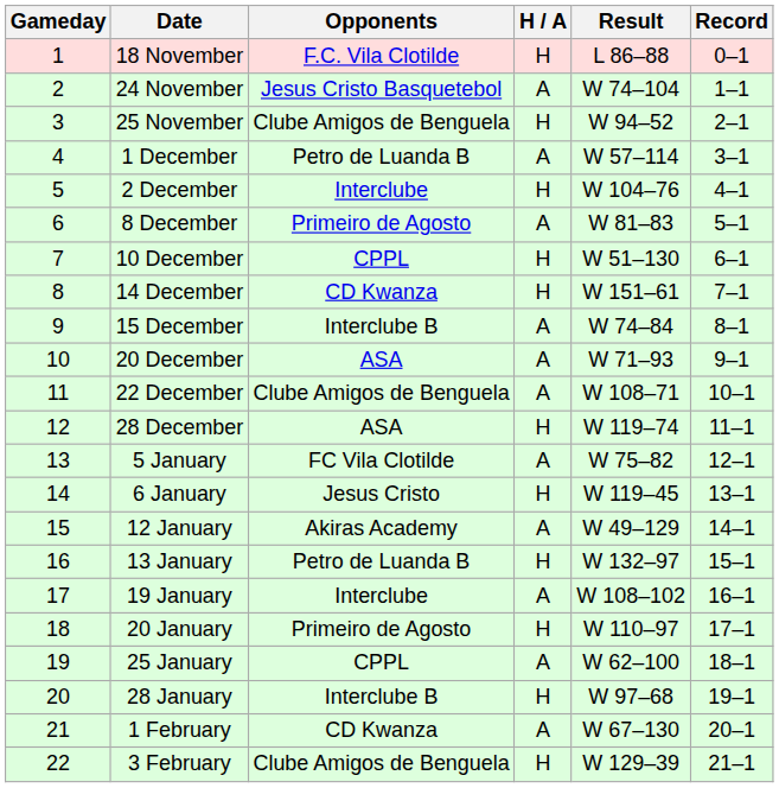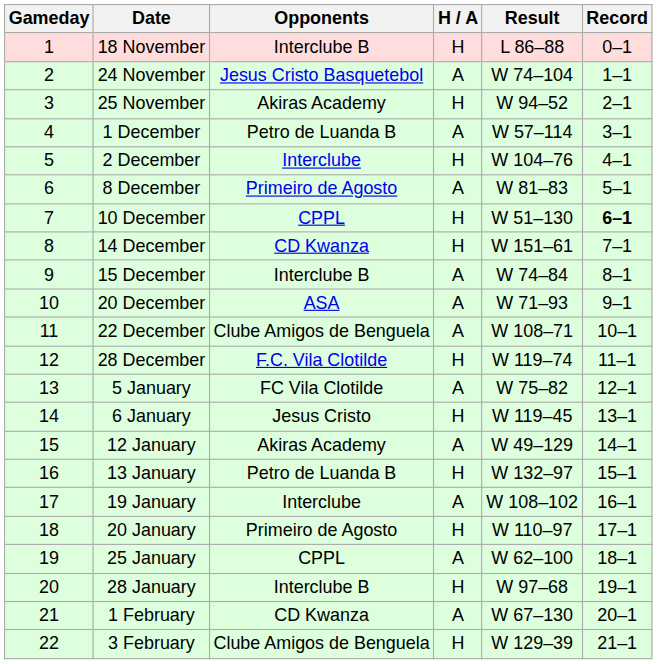 <table class="wikitable" style="text-align:center">
 <tr>
 <th>Gameday</th>
 <th>Date</th>
 <th>Opponents</th>
 <th>H / A</th>
 <th>Result</th>
 <th>Record</th>
 </tr>
 <tr bgcolor="#fdd">
 <td>1</td>
 <td>18 November</td>
-<td><a href='#'>F.C. Vila Clotilde</a></td>
+<td>Interclube B</td>
 <td>H</td>
 <td>L 86–88</td>
 <td>0–1</td>
 </tr>
 <tr bgcolor="#dfd">
 <td>2</td>
 <td>24 November</td>
 <td><a href='#'>Jesus Cristo Basquetebol</a></td>
 <td>A</td>
 <td>W 74–104</td>
 <td>1–1</td>
 </tr>
 <tr bgcolor="#dfd">
 <td>3</td>
 <td>25 November</td>
-<td>Clube Amigos de Benguela</td>
+<td>Akiras Academy</td>
 <td>H</td>
 <td>W 94–52</td>
 <td>2–1</td>
 </tr>
 <tr bgcolor="#dfd">
 <td>4</td>
 <td>1 December</td>
 <td>Petro de Luanda B</td>
 <td>A</td>
 <td>W 57–114</td>
 <td>3–1</td>
 </tr>
 <tr bgcolor="#dfd">
 <td>5</td>
 <td>2 December</td>
 <td><a href='#'>Interclube</a></td>
 <td>H</td>
 <td>W 104–76</td>
 <td>4–1</td>
 </tr>
 <tr bgcolor="#dfd">
 <td>6</td>
 <td>8 December</td>
 <td><a href='#'>Primeiro de Agosto</a></td>
 <td>A</td>
 <td>W 81–83</td>
 <td>5–1</td>
 </tr>
 <tr bgcolor="#dfd">
 <td>7</td>
 <td>10 December</td>
 <td><a href='#'>CPPL</a></td>
 <td>H</td>
 <td>W 51–130</td>
-<td>6–1</td>
+<td><strong>6–1</strong></td>
 </tr>
 <tr bgcolor="#dfd">
 <td>8</td>
 <td>14 December</td>
 <td><a href='#'>CD Kwanza</a></td>
 <td>H</td>
 <td>W 151–61</td>
 <td>7–1</td>
 </tr>
 <tr bgcolor="#dfd">
 <td>9</td>
 <td>15 December</td>
 <td>Interclube B</td>
 <td>A</td>
 <td>W 74–84</td>
 <td>8–1</td>
 </tr>
 <tr bgcolor="#dfd">
 <td>10</td>
 <td>20 December</td>
 <td><a href='#'>ASA</a></td>
 <td>A</td>
 <td>W 71–93</td>
 <td>9–1</td>
 </tr>
 <tr bgcolor="#dfd">
 <td>11</td>
 <td>22 December</td>
 <td>Clube Amigos de Benguela</td>
 <td>A</td>
 <td>W 108–71</td>
 <td>10–1</td>
 </tr>
 <tr bgcolor="#dfd">
 <td>12</td>
 <td>28 December</td>
-<td>ASA</td>
+<td><a href='#'>F.C. Vila Clotilde</a></td>
 <td>H</td>
 <td>W 119–74</td>
 <td>11–1</td>
 </tr>
 <tr bgcolor="#dfd">
 <td>13</td>
 <td>5 January</td>
 <td>FC Vila Clotilde</td>
 <td>A</td>
 <td>W 75–82</td>
 <td>12–1</td>
 </tr>
 <tr bgcolor="#dfd">
 <td>14</td>
 <td>6 January</td>
 <td>Jesus Cristo</td>
 <td>H</td>
 <td>W 119–45</td>
 <td>13–1</td>
 </tr>
 <tr bgcolor="#dfd">
 <td>15</td>
 <td>12 January</td>
 <td>Akiras Academy</td>
 <td>A</td>
 <td>W 49–129</td>
 <td>14–1</td>
 </tr>
 <tr bgcolor="#dfd">
 <td>16</td>
 <td>13 January</td>
 <td>Petro de Luanda B</td>
 <td>H</td>
 <td>W 132–97</td>
 <td>15–1</td>
 </tr>
 <tr bgcolor="#dfd">
 <td>17</td>
 <td>19 January</td>
 <td>Interclube</td>
 <td>A</td>
 <td>W 108–102</td>
 <td>16–1</td>
 </tr>
 <tr bgcolor="#dfd">
 <td>18</td>
 <td>20 January</td>
 <td>Primeiro de Agosto</td>
 <td>H</td>
 <td>W 110–97</td>
 <td>17–1</td>
 </tr>
 <tr bgcolor="#dfd">
 <td>19</td>
 <td>25 January</td>
 <td>CPPL</td>
 <td>A</td>
 <td>W 62–100</td>
 <td>18–1</td>
 </tr>
 <tr bgcolor="#dfd">
 <td>20</td>
 <td>28 January</td>
 <td>Interclube B</td>
 <td>H</td>
 <td>W 97–68</td>
 <td>19–1</td>
 </tr>
 <tr bgcolor="#dfd">
 <td>21</td>
 <td>1 February</td>
 <td>CD Kwanza</td>
 <td>A</td>
 <td>W 67–130</td>
 <td>20–1</td>
 </tr>
 <tr bgcolor="#dfd">
 <td>22</td>
 <td>3 February</td>
 <td>Clube Amigos de Benguela</td>
 <td>H</td>
 <td>W 129–39</td>
 <td>21–1</td>
 </tr>
 </table>
